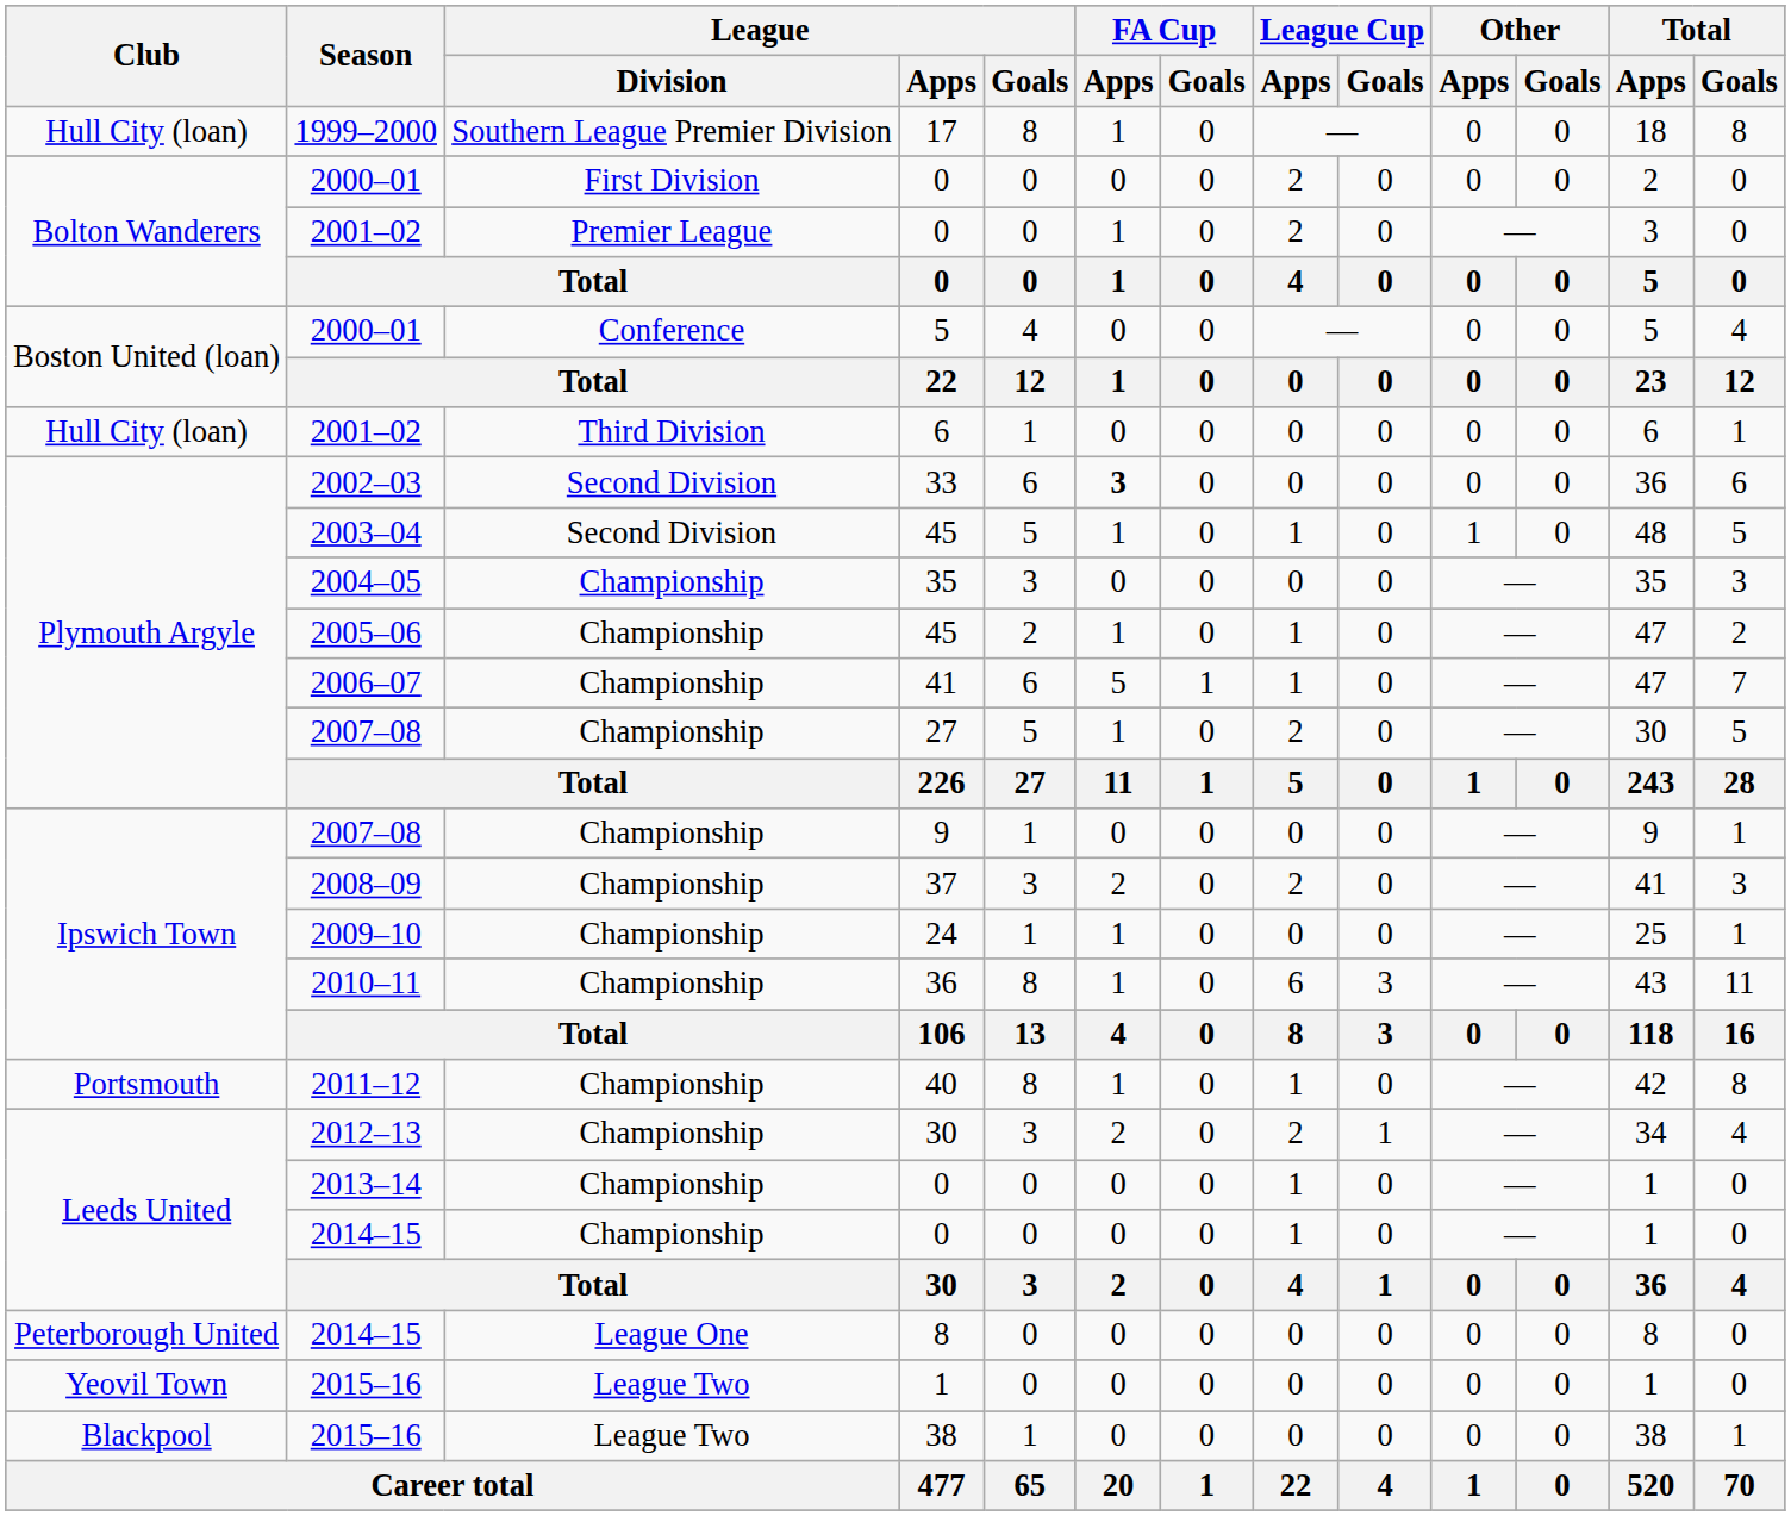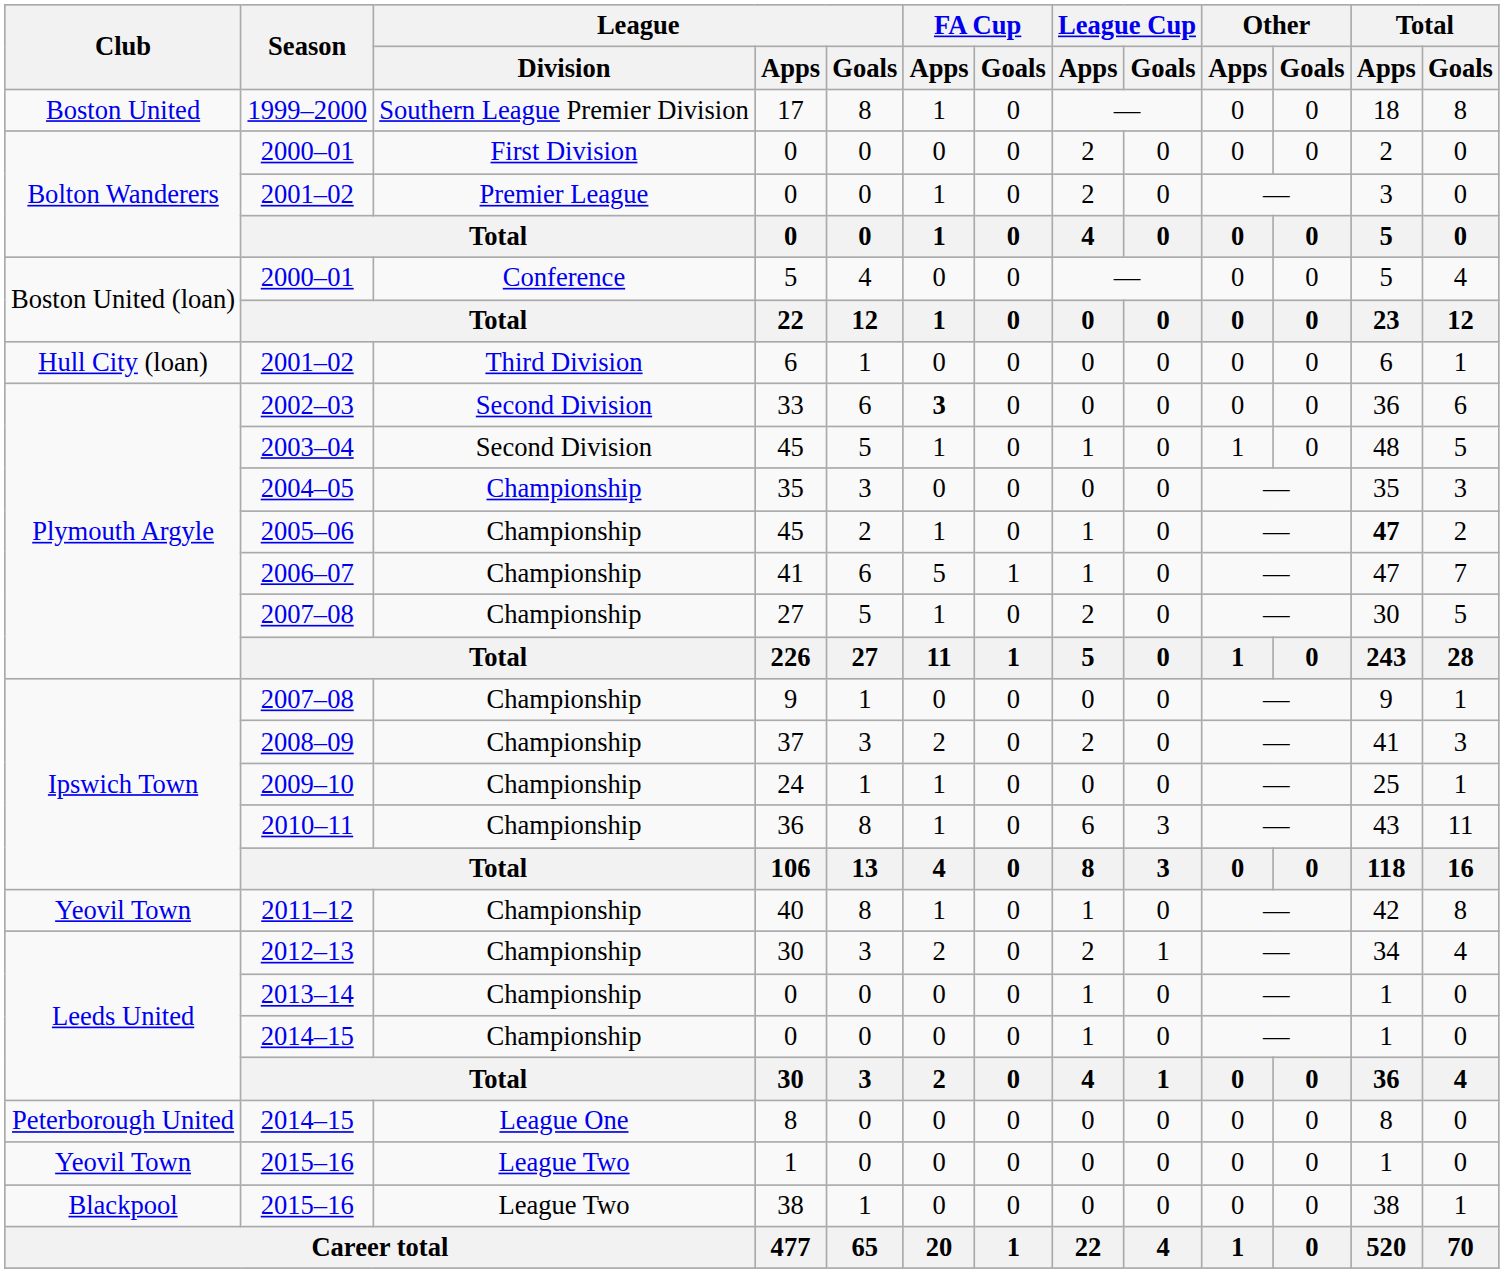 <table class=wikitable style="text-align:center;">
 <tr>
 <th rowspan="2">Club</th>
 <th rowspan="2">Season</th>
 <th colspan="3">League</th>
 <th colspan="2"><a href='#'>FA Cup</a></th>
 <th colspan="2"><a href='#'>League Cup</a></th>
 <th colspan="2">Other</th>
 <th colspan="2">Total</th>
 </tr>
 <tr>
 <th>Division</th>
 <th>Apps</th>
 <th>Goals</th>
 <th>Apps</th>
 <th>Goals</th>
 <th>Apps</th>
 <th>Goals</th>
 <th>Apps</th>
 <th>Goals</th>
 <th>Apps</th>
 <th>Goals</th>
 </tr>
 <tr>
-<td><a href='#'>Hull City</a> (loan)</td>
+<td><a href='#'>Boston United</a></td>
 <td><a href='#'>1999–2000</a></td>
 <td><a href='#'>Southern League</a> Premier Division</td>
 <td>17</td>
 <td>8</td>
 <td>1</td>
 <td>0</td>
 <td colspan="2">―</td>
 <td>0</td>
 <td>0</td>
 <td>18</td>
 <td>8</td>
 </tr>
 <tr>
 <td rowspan="3"><a href='#'>Bolton Wanderers</a></td>
 <td><a href='#'>2000–01</a></td>
 <td><a href='#'>First Division</a></td>
 <td>0</td>
 <td>0</td>
 <td>0</td>
 <td>0</td>
 <td>2</td>
 <td>0</td>
 <td>0</td>
 <td>0</td>
 <td>2</td>
 <td>0</td>
 </tr>
 <tr>
 <td><a href='#'>2001–02</a></td>
 <td><a href='#'>Premier League</a></td>
 <td>0</td>
 <td>0</td>
 <td>1</td>
 <td>0</td>
 <td>2</td>
 <td>0</td>
 <td colspan="2">―</td>
 <td>3</td>
 <td>0</td>
 </tr>
 <tr>
 <th colspan="2">Total</th>
 <th>0</th>
 <th>0</th>
 <th>1</th>
 <th>0</th>
 <th>4</th>
 <th>0</th>
 <th>0</th>
 <th>0</th>
 <th>5</th>
 <th>0</th>
 </tr>
 <tr>
 <td rowspan="2">Boston United (loan)</td>
 <td><a href='#'>2000–01</a></td>
 <td><a href='#'>Conference</a></td>
 <td>5</td>
 <td>4</td>
 <td>0</td>
 <td>0</td>
 <td colspan="2">―</td>
 <td>0</td>
 <td>0</td>
 <td>5</td>
 <td>4</td>
 </tr>
 <tr>
 <th colspan="2">Total</th>
 <th>22</th>
 <th>12</th>
 <th>1</th>
 <th>0</th>
 <th>0</th>
 <th>0</th>
 <th>0</th>
 <th>0</th>
 <th>23</th>
 <th>12</th>
 </tr>
 <tr>
 <td><a href='#'>Hull City</a> (loan)</td>
 <td><a href='#'>2001–02</a></td>
 <td><a href='#'>Third Division</a></td>
 <td>6</td>
 <td>1</td>
 <td>0</td>
 <td>0</td>
 <td>0</td>
 <td>0</td>
 <td>0</td>
 <td>0</td>
 <td>6</td>
 <td>1</td>
 </tr>
 <tr>
 <td rowspan="7"><a href='#'>Plymouth Argyle</a></td>
 <td><a href='#'>2002–03</a></td>
 <td><a href='#'>Second Division</a></td>
 <td>33</td>
 <td>6</td>
 <td><strong>3</strong></td>
 <td>0</td>
 <td>0</td>
 <td>0</td>
 <td>0</td>
 <td>0</td>
 <td>36</td>
 <td>6</td>
 </tr>
 <tr>
 <td><a href='#'>2003–04</a></td>
 <td>Second Division</td>
 <td>45</td>
 <td>5</td>
 <td>1</td>
 <td>0</td>
 <td>1</td>
 <td>0</td>
 <td>1</td>
 <td>0</td>
 <td>48</td>
 <td>5</td>
 </tr>
 <tr>
 <td><a href='#'>2004–05</a></td>
 <td><a href='#'>Championship</a></td>
 <td>35</td>
 <td>3</td>
 <td>0</td>
 <td>0</td>
 <td>0</td>
 <td>0</td>
 <td colspan="2">―</td>
 <td>35</td>
 <td>3</td>
 </tr>
 <tr>
 <td><a href='#'>2005–06</a></td>
 <td>Championship</td>
 <td>45</td>
 <td>2</td>
 <td>1</td>
 <td>0</td>
 <td>1</td>
 <td>0</td>
 <td colspan="2">―</td>
-<td>47</td>
+<td><strong>47</strong></td>
 <td>2</td>
 </tr>
 <tr>
 <td><a href='#'>2006–07</a></td>
 <td>Championship</td>
 <td>41</td>
 <td>6</td>
 <td>5</td>
 <td>1</td>
 <td>1</td>
 <td>0</td>
 <td colspan="2">―</td>
 <td>47</td>
 <td>7</td>
 </tr>
 <tr>
 <td><a href='#'>2007–08</a></td>
 <td>Championship</td>
 <td>27</td>
 <td>5</td>
 <td>1</td>
 <td>0</td>
 <td>2</td>
 <td>0</td>
 <td colspan="2">―</td>
 <td>30</td>
 <td>5</td>
 </tr>
 <tr>
 <th colspan="2">Total</th>
 <th>226</th>
 <th>27</th>
 <th>11</th>
 <th>1</th>
 <th>5</th>
 <th>0</th>
 <th>1</th>
 <th>0</th>
 <th>243</th>
 <th>28</th>
 </tr>
 <tr>
 <td rowspan="5"><a href='#'>Ipswich Town</a></td>
 <td><a href='#'>2007–08</a></td>
 <td>Championship</td>
 <td>9</td>
 <td>1</td>
 <td>0</td>
 <td>0</td>
 <td>0</td>
 <td>0</td>
 <td colspan="2">―</td>
 <td>9</td>
 <td>1</td>
 </tr>
 <tr>
 <td><a href='#'>2008–09</a></td>
 <td>Championship</td>
 <td>37</td>
 <td>3</td>
 <td>2</td>
 <td>0</td>
 <td>2</td>
 <td>0</td>
 <td colspan="2">―</td>
 <td>41</td>
 <td>3</td>
 </tr>
 <tr>
 <td><a href='#'>2009–10</a></td>
 <td>Championship</td>
 <td>24</td>
 <td>1</td>
 <td>1</td>
 <td>0</td>
 <td>0</td>
 <td>0</td>
 <td colspan="2">―</td>
 <td>25</td>
 <td>1</td>
 </tr>
 <tr>
 <td><a href='#'>2010–11</a></td>
 <td>Championship</td>
 <td>36</td>
 <td>8</td>
 <td>1</td>
 <td>0</td>
 <td>6</td>
 <td>3</td>
 <td colspan="2">―</td>
 <td>43</td>
 <td>11</td>
 </tr>
 <tr>
 <th colspan="2">Total</th>
 <th>106</th>
 <th>13</th>
 <th>4</th>
 <th>0</th>
 <th>8</th>
 <th>3</th>
 <th>0</th>
 <th>0</th>
 <th>118</th>
 <th>16</th>
 </tr>
 <tr>
-<td><a href='#'>Portsmouth</a></td>
+<td><a href='#'>Yeovil Town</a></td>
 <td><a href='#'>2011–12</a></td>
 <td>Championship</td>
 <td>40</td>
 <td>8</td>
 <td>1</td>
 <td>0</td>
 <td>1</td>
 <td>0</td>
 <td colspan="2">―</td>
 <td>42</td>
 <td>8</td>
 </tr>
 <tr>
 <td rowspan="4"><a href='#'>Leeds United</a></td>
 <td><a href='#'>2012–13</a></td>
 <td>Championship</td>
 <td>30</td>
 <td>3</td>
 <td>2</td>
 <td>0</td>
 <td>2</td>
 <td>1</td>
 <td colspan="2">―</td>
 <td>34</td>
 <td>4</td>
 </tr>
 <tr>
 <td><a href='#'>2013–14</a></td>
 <td>Championship</td>
 <td>0</td>
 <td>0</td>
 <td>0</td>
 <td>0</td>
 <td>1</td>
 <td>0</td>
 <td colspan="2">―</td>
 <td>1</td>
 <td>0</td>
 </tr>
 <tr>
 <td><a href='#'>2014–15</a></td>
 <td>Championship</td>
 <td>0</td>
 <td>0</td>
 <td>0</td>
 <td>0</td>
 <td>1</td>
 <td>0</td>
 <td colspan="2">―</td>
 <td>1</td>
 <td>0</td>
 </tr>
 <tr>
 <th colspan="2">Total</th>
 <th>30</th>
 <th>3</th>
 <th>2</th>
 <th>0</th>
 <th>4</th>
 <th>1</th>
 <th>0</th>
 <th>0</th>
 <th>36</th>
 <th>4</th>
 </tr>
 <tr>
 <td><a href='#'>Peterborough United</a></td>
 <td><a href='#'>2014–15</a></td>
 <td><a href='#'>League One</a></td>
 <td>8</td>
 <td>0</td>
 <td>0</td>
 <td>0</td>
 <td>0</td>
 <td>0</td>
 <td>0</td>
 <td>0</td>
 <td>8</td>
 <td>0</td>
 </tr>
 <tr>
 <td><a href='#'>Yeovil Town</a></td>
 <td><a href='#'>2015–16</a></td>
 <td><a href='#'>League Two</a></td>
 <td>1</td>
 <td>0</td>
 <td>0</td>
 <td>0</td>
 <td>0</td>
 <td>0</td>
 <td>0</td>
 <td>0</td>
 <td>1</td>
 <td>0</td>
 </tr>
 <tr>
 <td><a href='#'>Blackpool</a></td>
 <td><a href='#'>2015–16</a></td>
 <td>League Two</td>
 <td>38</td>
 <td>1</td>
 <td>0</td>
 <td>0</td>
 <td>0</td>
 <td>0</td>
 <td>0</td>
 <td>0</td>
 <td>38</td>
 <td>1</td>
 </tr>
 <tr>
 <th colspan="3">Career total</th>
 <th>477</th>
 <th>65</th>
 <th>20</th>
 <th>1</th>
 <th>22</th>
 <th>4</th>
 <th>1</th>
 <th>0</th>
 <th>520</th>
 <th>70</th>
 </tr>
 </table>
